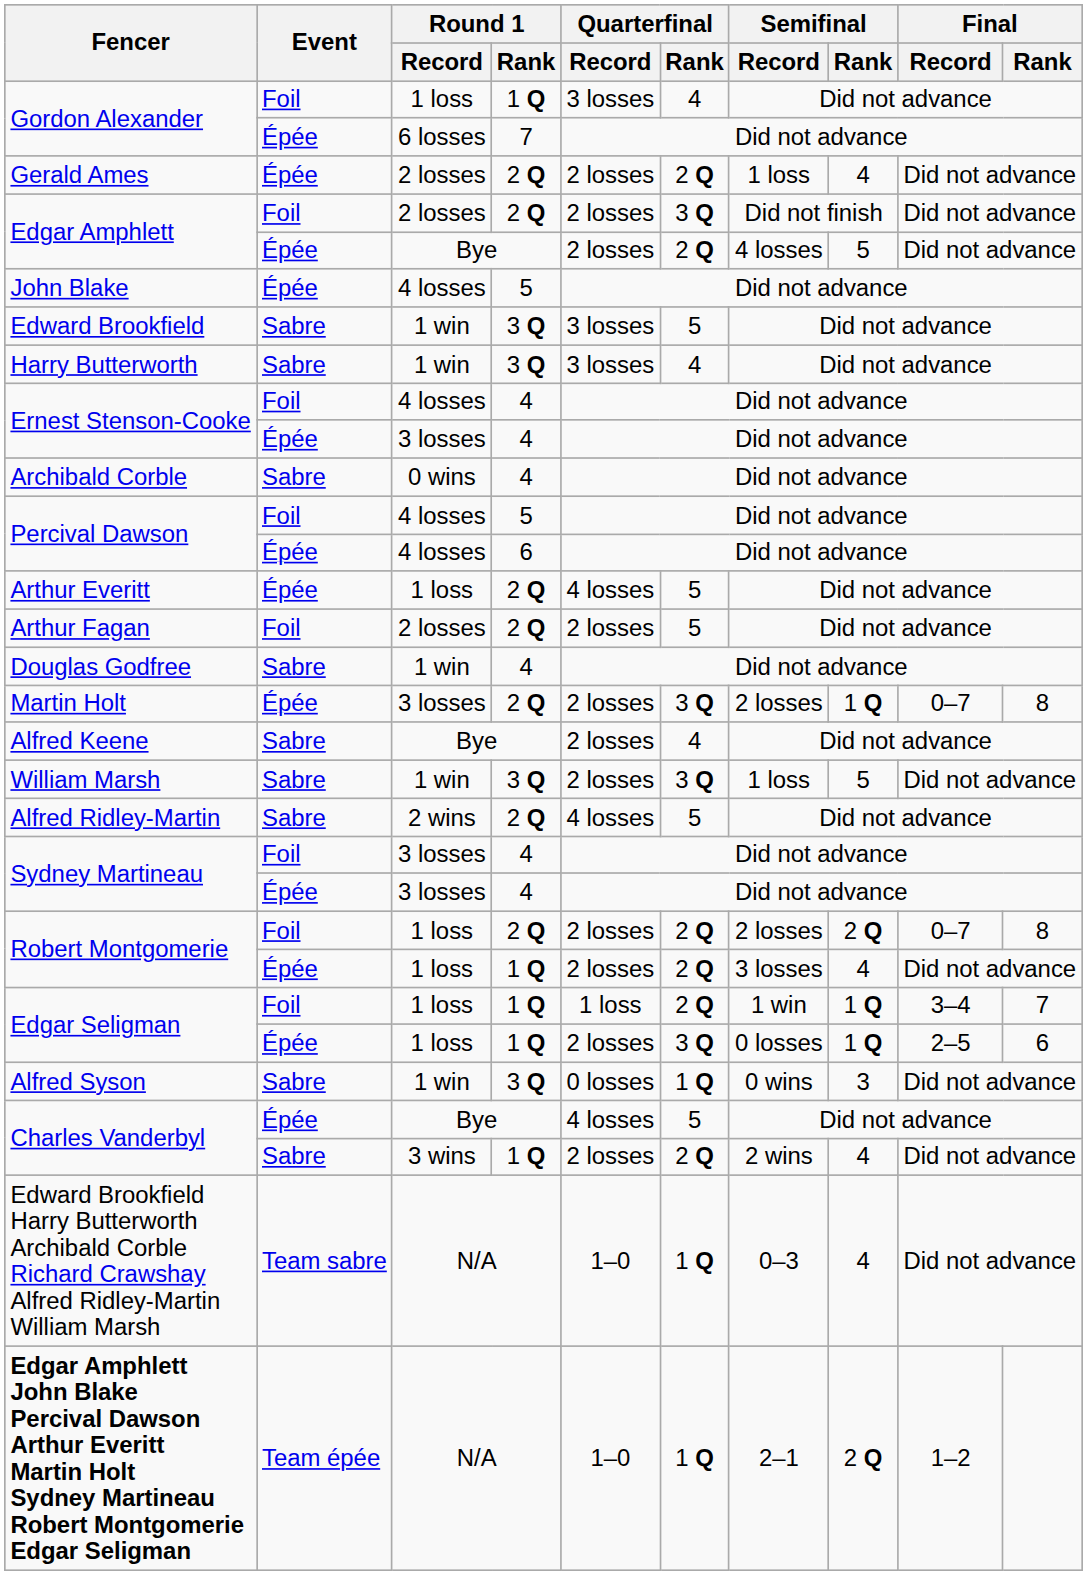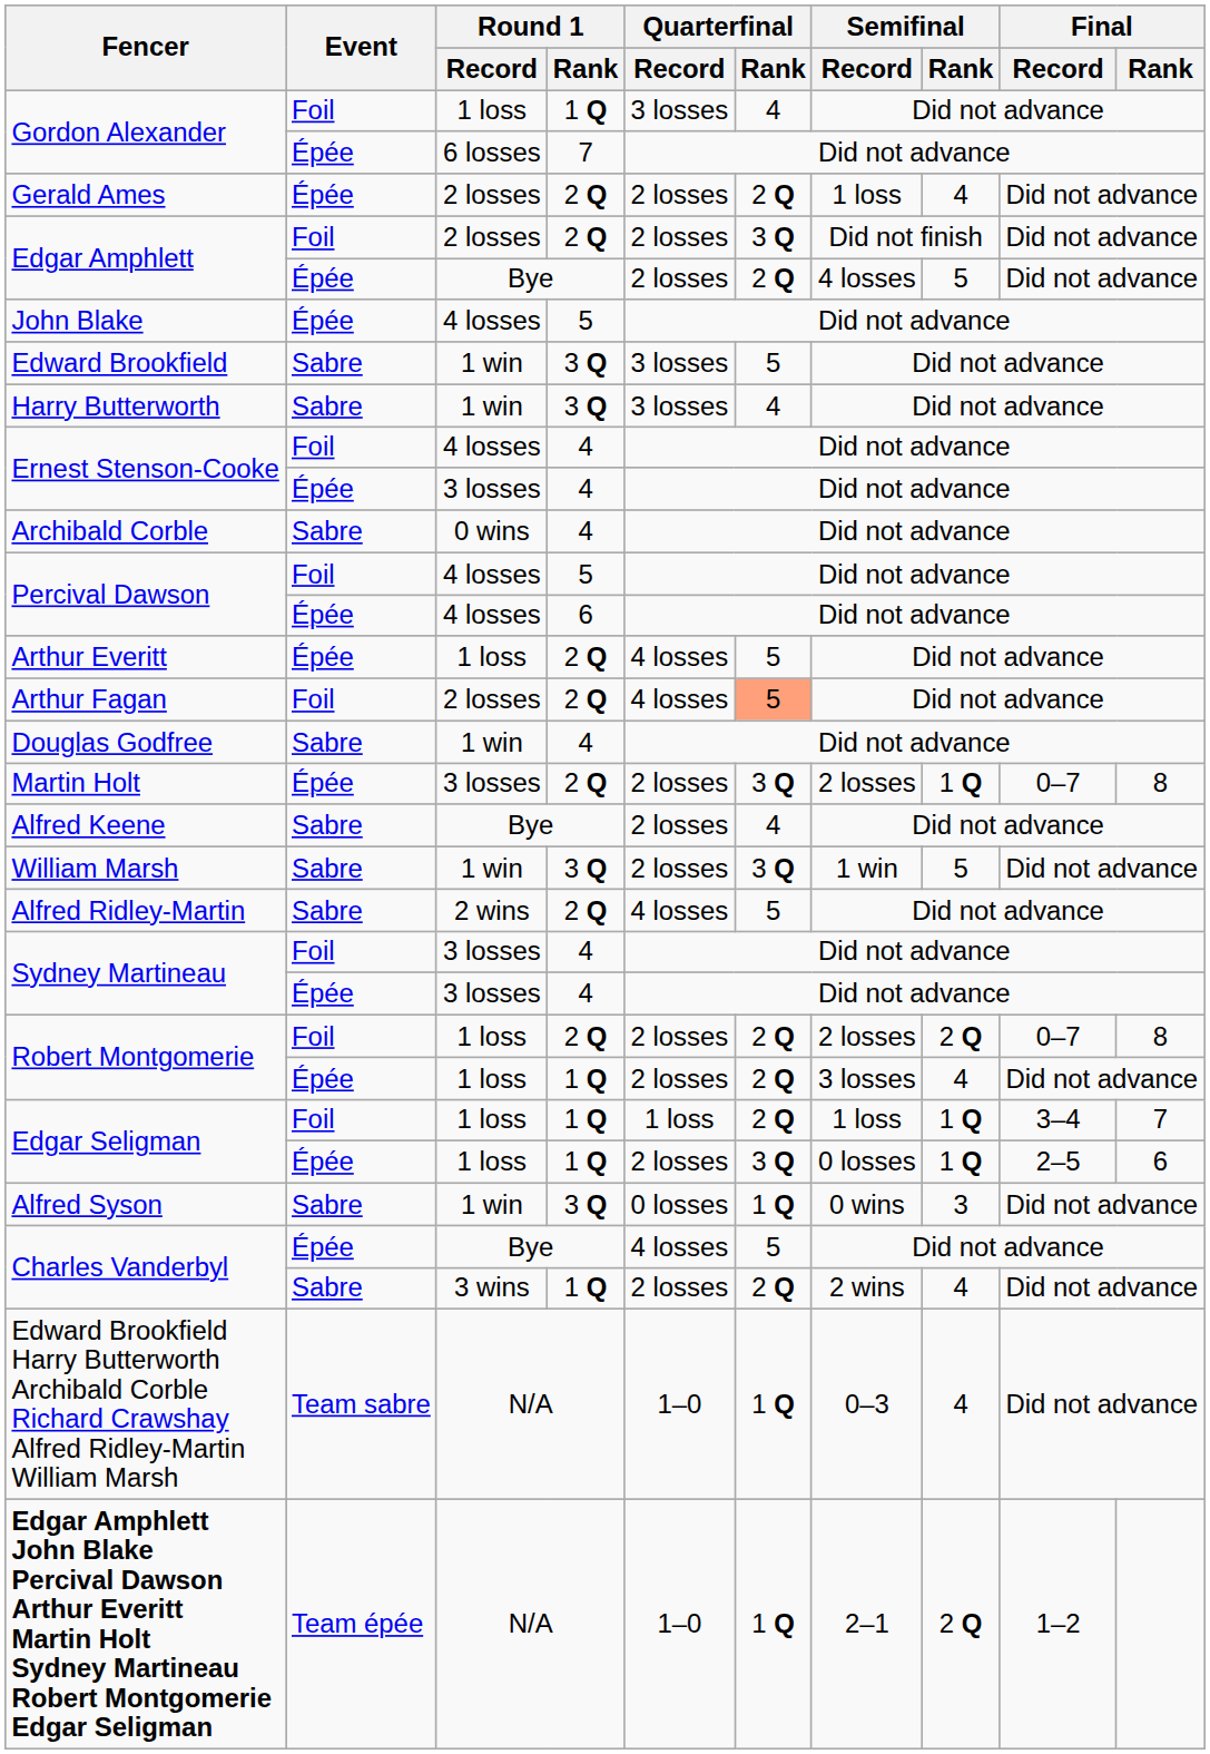 <table class=wikitable style="font-size:90%">
 <tr>
 <th rowspan="2">Fencer</th>
 <th rowspan="2">Event</th>
 <th colspan="2">Round 1</th>
 <th colspan="2">Quarterfinal</th>
 <th colspan="2">Semifinal</th>
 <th colspan="2">Final</th>
 </tr>
 <tr>
 <th>Record</th>
 <th>Rank</th>
 <th>Record</th>
 <th>Rank</th>
 <th>Record</th>
 <th>Rank</th>
 <th>Record</th>
 <th>Rank</th>
 </tr>
 <tr>
 <td rowspan=2><a href='#'>Gordon Alexander</a></td>
 <td><a href='#'>Foil</a></td>
 <td align=center>1 loss</td>
 <td align=center>1 <strong>Q</strong></td>
 <td align=center>3 losses</td>
 <td align=center>4</td>
 <td align=center colspan=4>Did not advance</td>
 </tr>
 <tr>
 <td><a href='#'>Épée</a></td>
 <td align=center>6 losses</td>
 <td align=center>7</td>
 <td align=center colspan=6>Did not advance</td>
 </tr>
 <tr>
 <td><a href='#'>Gerald Ames</a></td>
 <td><a href='#'>Épée</a></td>
 <td align=center>2 losses</td>
 <td align=center>2 <strong>Q</strong></td>
 <td align=center>2 losses</td>
 <td align=center>2 <strong>Q</strong></td>
 <td align=center>1 loss</td>
 <td align=center>4</td>
 <td align=center colspan=2>Did not advance</td>
 </tr>
 <tr>
 <td rowspan=2><a href='#'>Edgar Amphlett</a></td>
 <td><a href='#'>Foil</a></td>
 <td align=center>2 losses</td>
 <td align=center>2 <strong>Q</strong></td>
 <td align=center>2 losses</td>
 <td align=center>3 <strong>Q</strong></td>
 <td align=center colspan=2>Did not finish</td>
 <td align=center colspan=2>Did not advance</td>
 </tr>
 <tr>
 <td><a href='#'>Épée</a></td>
 <td align=center colspan=2>Bye</td>
 <td align=center>2 losses</td>
 <td align=center>2 <strong>Q</strong></td>
 <td align=center>4 losses</td>
 <td align=center>5</td>
 <td align=center colspan=2>Did not advance</td>
 </tr>
 <tr>
 <td><a href='#'>John Blake</a></td>
 <td><a href='#'>Épée</a></td>
 <td align=center>4 losses</td>
 <td align=center>5</td>
 <td align=center colspan=6>Did not advance</td>
 </tr>
 <tr>
 <td><a href='#'>Edward Brookfield</a></td>
 <td><a href='#'>Sabre</a></td>
 <td align=center>1 win</td>
 <td align=center>3 <strong>Q</strong></td>
 <td align=center>3 losses</td>
 <td align=center>5</td>
 <td align=center colspan=4>Did not advance</td>
 </tr>
 <tr>
 <td><a href='#'>Harry Butterworth</a></td>
 <td><a href='#'>Sabre</a></td>
 <td align=center>1 win</td>
 <td align=center>3 <strong>Q</strong></td>
 <td align=center>3 losses</td>
 <td align=center>4</td>
 <td align=center colspan=4>Did not advance</td>
 </tr>
 <tr>
 <td rowspan=2><a href='#'>Ernest Stenson-Cooke</a></td>
 <td><a href='#'>Foil</a></td>
 <td align=center>4 losses</td>
 <td align=center>4</td>
 <td align=center colspan=6>Did not advance</td>
 </tr>
 <tr>
 <td><a href='#'>Épée</a></td>
 <td align=center>3 losses</td>
 <td align=center>4</td>
 <td align=center colspan=6>Did not advance</td>
 </tr>
 <tr>
 <td><a href='#'>Archibald Corble</a></td>
 <td><a href='#'>Sabre</a></td>
 <td align=center>0 wins</td>
 <td align=center>4</td>
 <td align=center colspan=6>Did not advance</td>
 </tr>
 <tr>
 <td rowspan=2><a href='#'>Percival Dawson</a></td>
 <td><a href='#'>Foil</a></td>
 <td align=center>4 losses</td>
 <td align=center>5</td>
 <td align=center colspan=6>Did not advance</td>
 </tr>
 <tr>
 <td><a href='#'>Épée</a></td>
 <td align=center>4 losses</td>
 <td align=center>6</td>
 <td align=center colspan=6>Did not advance</td>
 </tr>
 <tr>
 <td><a href='#'>Arthur Everitt</a></td>
 <td><a href='#'>Épée</a></td>
 <td align=center>1 loss</td>
 <td align=center>2 <strong>Q</strong></td>
 <td align=center>4 losses</td>
 <td align=center>5</td>
 <td align=center colspan=4>Did not advance</td>
 </tr>
 <tr>
 <td><a href='#'>Arthur Fagan</a></td>
 <td><a href='#'>Foil</a></td>
 <td align=center>2 losses</td>
 <td align=center>2 <strong>Q</strong></td>
-<td align=center>2 losses</td>
-<td align=center>5</td>
+<td align=center>4 losses</td>
+<td align=center style="background: lightsalmon;">5</td>
 <td align=center colspan=4>Did not advance</td>
 </tr>
 <tr>
 <td><a href='#'>Douglas Godfree</a></td>
 <td><a href='#'>Sabre</a></td>
 <td align=center>1 win</td>
 <td align=center>4</td>
 <td align=center colspan=6>Did not advance</td>
 </tr>
 <tr>
 <td><a href='#'>Martin Holt</a></td>
 <td><a href='#'>Épée</a></td>
 <td align=center>3 losses</td>
 <td align=center>2 <strong>Q</strong></td>
 <td align=center>2 losses</td>
 <td align=center>3 <strong>Q</strong></td>
 <td align=center>2 losses</td>
 <td align=center>1 <strong>Q</strong></td>
 <td align=center>0–7</td>
 <td align=center>8</td>
 </tr>
 <tr>
 <td><a href='#'>Alfred Keene</a></td>
 <td><a href='#'>Sabre</a></td>
 <td align=center colspan=2>Bye</td>
 <td align=center>2 losses</td>
 <td align=center>4</td>
 <td align=center colspan=4>Did not advance</td>
 </tr>
 <tr>
 <td><a href='#'>William Marsh</a></td>
 <td><a href='#'>Sabre</a></td>
 <td align=center>1 win</td>
 <td align=center>3 <strong>Q</strong></td>
 <td align=center>2 losses</td>
 <td align=center>3 <strong>Q</strong></td>
-<td align=center>1 loss</td>
+<td align=center>1 win</td>
 <td align=center>5</td>
 <td align=center colspan=2>Did not advance</td>
 </tr>
 <tr>
 <td><a href='#'>Alfred Ridley-Martin</a></td>
 <td><a href='#'>Sabre</a></td>
 <td align=center>2 wins</td>
 <td align=center>2 <strong>Q</strong></td>
 <td align=center>4 losses</td>
 <td align=center>5</td>
 <td align=center colspan=4>Did not advance</td>
 </tr>
 <tr>
 <td rowspan=2><a href='#'>Sydney Martineau</a></td>
 <td><a href='#'>Foil</a></td>
 <td align=center>3 losses</td>
 <td align=center>4</td>
 <td align=center colspan=6>Did not advance</td>
 </tr>
 <tr>
 <td><a href='#'>Épée</a></td>
 <td align=center>3 losses</td>
 <td align=center>4</td>
 <td align=center colspan=6>Did not advance</td>
 </tr>
 <tr>
 <td rowspan=2><a href='#'>Robert Montgomerie</a></td>
 <td><a href='#'>Foil</a></td>
 <td align=center>1 loss</td>
 <td align=center>2 <strong>Q</strong></td>
 <td align=center>2 losses</td>
 <td align=center>2 <strong>Q</strong></td>
 <td align=center>2 losses</td>
 <td align=center>2 <strong>Q</strong></td>
 <td align=center>0–7</td>
 <td align=center>8</td>
 </tr>
 <tr>
 <td><a href='#'>Épée</a></td>
 <td align=center>1 loss</td>
 <td align=center>1 <strong>Q</strong></td>
 <td align=center>2 losses</td>
 <td align=center>2 <strong>Q</strong></td>
 <td align=center>3 losses</td>
 <td align=center>4</td>
 <td align=center colspan=2>Did not advance</td>
 </tr>
 <tr>
 <td rowspan=2><a href='#'>Edgar Seligman</a></td>
 <td><a href='#'>Foil</a></td>
 <td align=center>1 loss</td>
 <td align=center>1 <strong>Q</strong></td>
 <td align=center>1 loss</td>
 <td align=center>2 <strong>Q</strong></td>
-<td align=center>1 win</td>
+<td align=center>1 loss</td>
 <td align=center>1 <strong>Q</strong></td>
 <td align=center>3–4</td>
 <td align=center>7</td>
 </tr>
 <tr>
 <td><a href='#'>Épée</a></td>
 <td align=center>1 loss</td>
 <td align=center>1 <strong>Q</strong></td>
 <td align=center>2 losses</td>
 <td align=center>3 <strong>Q</strong></td>
 <td align=center>0 losses</td>
 <td align=center>1 <strong>Q</strong></td>
 <td align=center>2–5</td>
 <td align=center>6</td>
 </tr>
 <tr>
 <td><a href='#'>Alfred Syson</a></td>
 <td><a href='#'>Sabre</a></td>
 <td align=center>1 win</td>
 <td align=center>3 <strong>Q</strong></td>
 <td align=center>0 losses</td>
 <td align=center>1 <strong>Q</strong></td>
 <td align=center>0 wins</td>
 <td align=center>3</td>
 <td align=center colspan=2>Did not advance</td>
 </tr>
 <tr>
 <td rowspan=2><a href='#'>Charles Vanderbyl</a></td>
 <td><a href='#'>Épée</a></td>
 <td align=center colspan=2>Bye</td>
 <td align=center>4 losses</td>
 <td align=center>5</td>
 <td align=center colspan=4>Did not advance</td>
 </tr>
 <tr>
 <td><a href='#'>Sabre</a></td>
 <td align=center>3 wins</td>
 <td align=center>1 <strong>Q</strong></td>
 <td align=center>2 losses</td>
 <td align=center>2 <strong>Q</strong></td>
 <td align=center>2 wins</td>
 <td align=center>4</td>
 <td align=center colspan=2>Did not advance</td>
 </tr>
 <tr>
 <td>Edward Brookfield <br> Harry Butterworth <br> Archibald Corble <br> <a href='#'>Richard Crawshay</a> <br> Alfred Ridley-Martin <br> William Marsh</td>
 <td><a href='#'>Team sabre</a></td>
 <td align=center colspan=2>N/A</td>
 <td align=center>1–0</td>
 <td align=center>1 <strong>Q</strong></td>
 <td align=center>0–3</td>
 <td align=center>4</td>
 <td align=center colspan=2>Did not advance</td>
 </tr>
 <tr>
 <td><strong>Edgar Amphlett <br> John Blake <br> Percival Dawson <br> Arthur Everitt <br> Martin Holt <br> Sydney Martineau <br> Robert Montgomerie <br> Edgar Seligman</strong></td>
 <td><a href='#'>Team épée</a></td>
 <td align=center colspan=2>N/A</td>
 <td align=center>1–0</td>
 <td align=center>1 <strong>Q</strong></td>
 <td align=center>2–1</td>
 <td align=center>2 <strong>Q</strong></td>
 <td align=center>1–2</td>
 <td align=center></td>
 </tr>
 </table>
